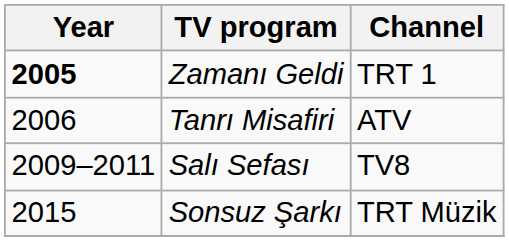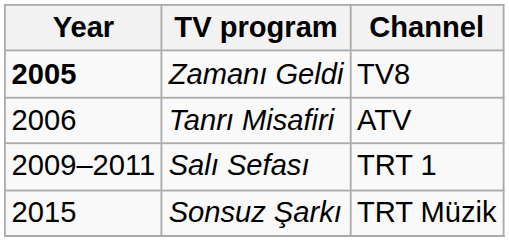 <table class=wikitable>
 <tr>
 <th>Year</th>
 <th>TV program</th>
 <th>Channel</th>
 </tr>
 <tr>
 <td><strong>2005</strong></td>
 <td><em>Zamanı Geldi</em></td>
-<td>TRT 1</td>
+<td>TV8</td>
 </tr>
 <tr>
 <td>2006</td>
 <td><em>Tanrı Misafiri</em></td>
 <td>ATV</td>
 </tr>
 <tr>
 <td>2009–2011</td>
 <td><em>Salı Sefası</em></td>
-<td>TV8</td>
+<td>TRT 1</td>
 </tr>
 <tr>
 <td>2015</td>
 <td><em>Sonsuz Şarkı</em></td>
 <td>TRT Müzik</td>
 </tr>
 <tr>
 </tr>
 </table>
